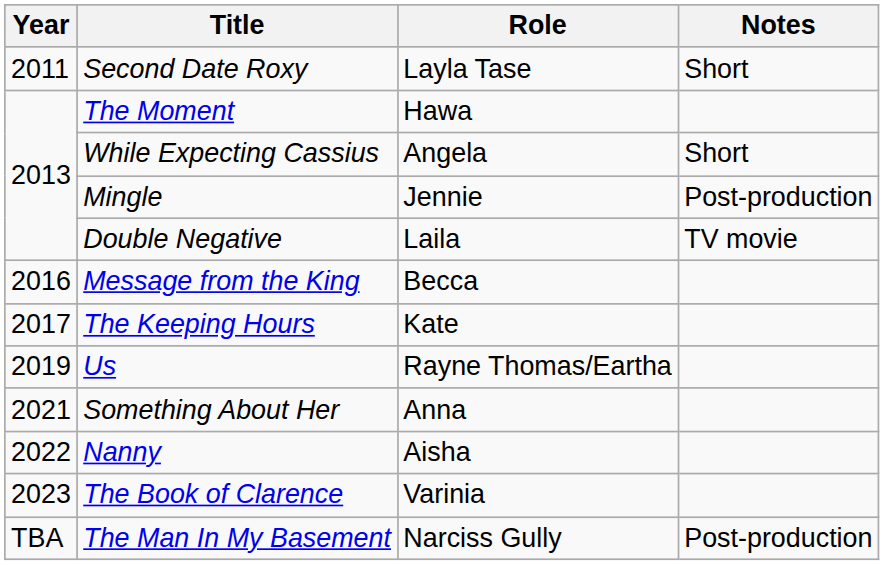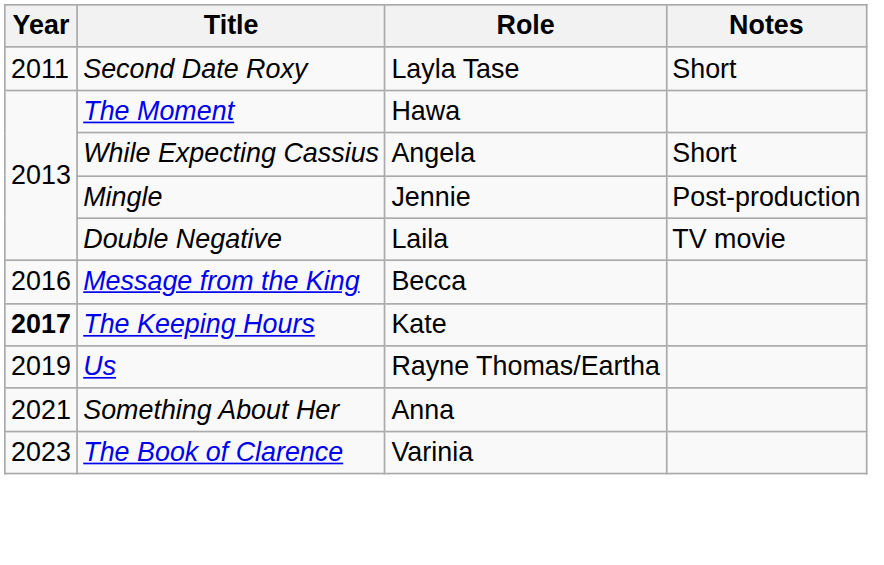 <table class="wikitable sortable">
 <tr>
 <th>Year</th>
 <th>Title</th>
 <th>Role</th>
 <th class="unsortable">Notes</th>
 </tr>
 <tr>
 <td>2011</td>
 <td><em>Second Date Roxy</em></td>
 <td>Layla Tase</td>
 <td>Short</td>
 </tr>
 <tr>
 <td rowspan="4">2013</td>
 <td><em><a href='#'>The Moment</a></em></td>
 <td>Hawa</td>
 <td></td>
 </tr>
 <tr>
 <td><em>While Expecting Cassius</em></td>
 <td>Angela</td>
 <td>Short</td>
 </tr>
 <tr>
 <td><em>Mingle</em></td>
 <td>Jennie</td>
 <td>Post-production</td>
 </tr>
 <tr>
 <td><em>Double Negative</em></td>
 <td>Laila</td>
 <td>TV movie</td>
 </tr>
 <tr>
 <td>2016</td>
 <td><em><a href='#'>Message from the King</a></em></td>
 <td>Becca</td>
 <td></td>
 </tr>
 <tr>
-<td>2017</td>
+<td><strong>2017</strong></td>
 <td><em><a href='#'>The Keeping Hours</a></em></td>
 <td>Kate</td>
 <td></td>
 </tr>
 <tr>
 <td>2019</td>
 <td><em><a href='#'>Us</a></em></td>
 <td>Rayne Thomas/Eartha</td>
 <td></td>
 </tr>
 <tr>
 <td>2021</td>
 <td><em>Something About Her</em></td>
 <td>Anna</td>
 <td></td>
 </tr>
 <tr>
-<td>2022</td>
-<td><em><a href='#'>Nanny</a></em></td>
-<td>Aisha</td>
-<td></td>
-</tr>
-<tr>
 <td>2023</td>
 <td><em><a href='#'>The Book of Clarence</a></em></td>
 <td>Varinia</td>
 <td></td>
 </tr>
-<tr>
-<td>TBA</td>
-<td><em><a href='#'>The Man In My Basement</a></em></td>
-<td>Narciss Gully</td>
-<td>Post-production</td>
-</tr>
 </table>
